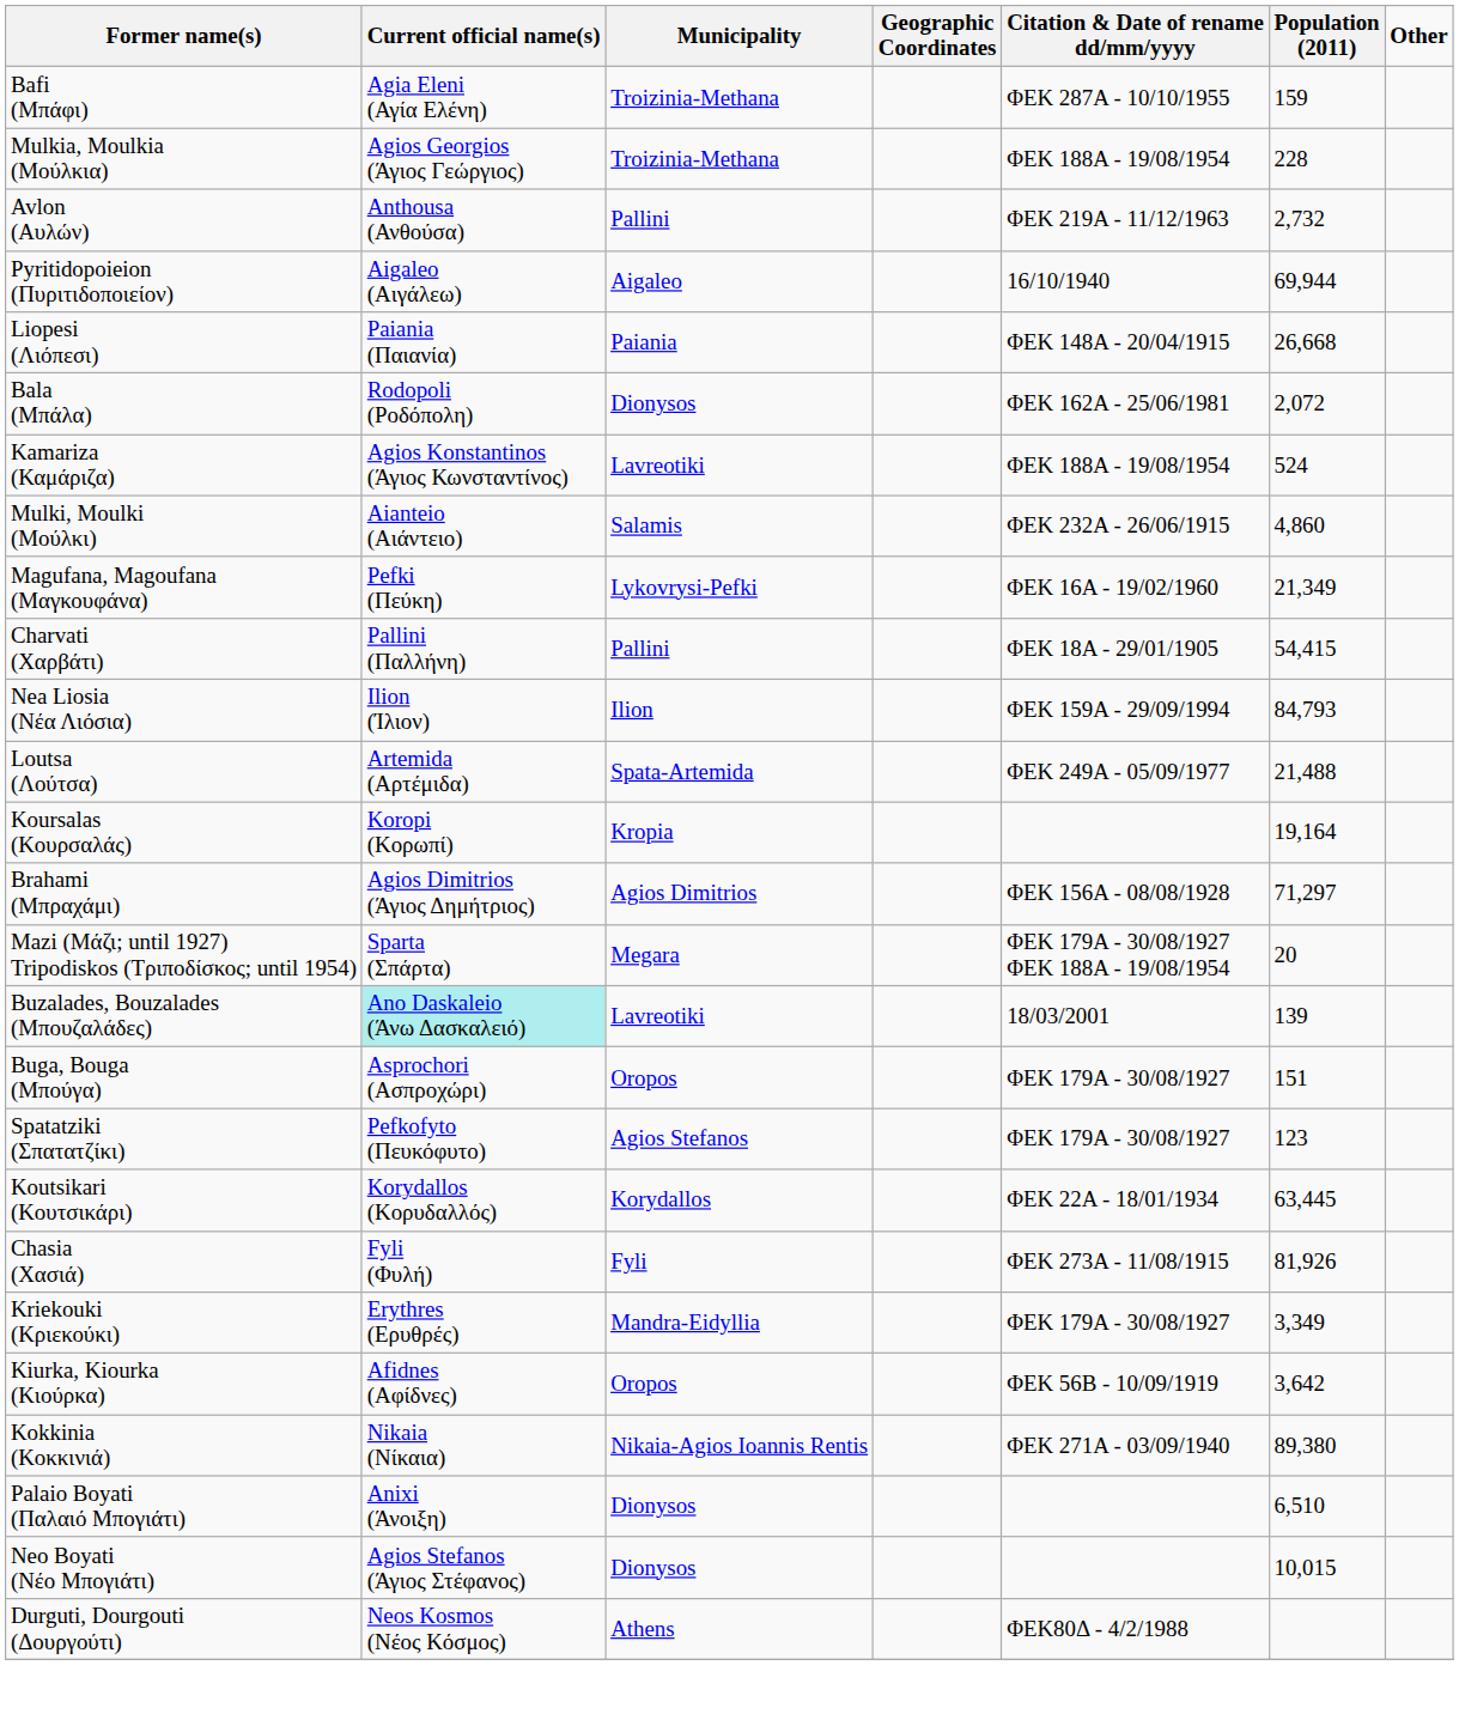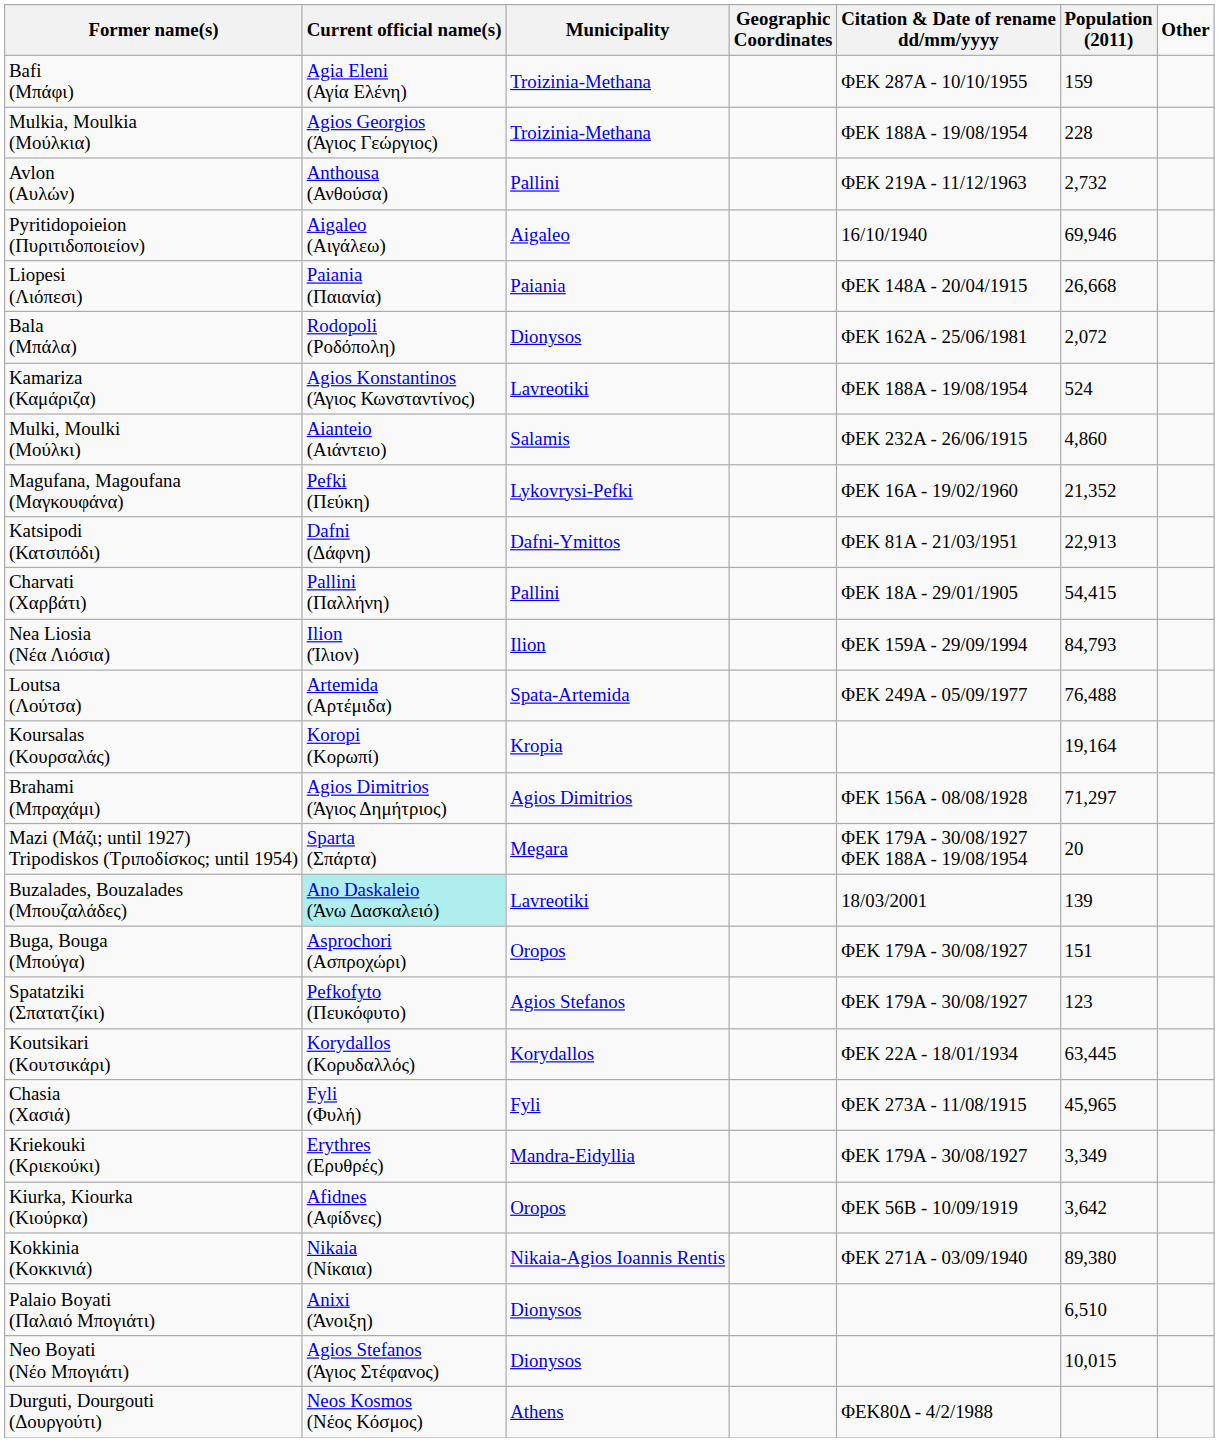 <table class="wikitable">
 <tr>
 <th><strong> Former name(s)</strong></th>
 <th><strong> Current official name(s)</strong></th>
 <th><strong>Municipality</strong></th>
 <th><strong> Geographic</strong><br><strong>Coordinates</strong></th>
 <th><strong> Citation & Date of rename<br>dd/mm/yyyy</strong></th>
 <th><strong> Population</strong><br><strong>(2011)</strong></th>
 <td><strong> Other</strong></td>
 </tr>
 <tr>
 <td>Bafi <br> (Μπάφι)</td>
 <td><a href='#'>Agia Eleni</a> <br> (Αγία Ελένη)</td>
 <td><a href='#'>Troizinia-Methana</a></td>
 <td></td>
 <td>ΦΕΚ 287Α - 10/10/1955</td>
 <td>159</td>
 <td></td>
 </tr>
 <tr>
 <td>Mulkia, Moulkia <br> (Μούλκια)</td>
 <td><a href='#'>Agios Georgios</a> <br> (Άγιος Γεώργιος)</td>
 <td><a href='#'>Troizinia-Methana</a></td>
 <td></td>
 <td>ΦΕΚ 188Α - 19/08/1954</td>
 <td>228</td>
 <td></td>
 </tr>
 <tr>
 <td>Avlon <br> (Αυλών)</td>
 <td><a href='#'>Anthousa</a> <br> (Ανθούσα)</td>
 <td><a href='#'>Pallini</a></td>
 <td></td>
 <td>ΦΕΚ 219Α - 11/12/1963</td>
 <td>2,732</td>
 <td></td>
 </tr>
 <tr>
 <td>Pyritidopoieion <br> (Πυριτιδοποιείον)</td>
 <td><a href='#'>Aigaleo</a> <br> (Αιγάλεω)</td>
 <td><a href='#'>Aigaleo</a></td>
 <td></td>
 <td>16/10/1940</td>
-<td>69,944</td>
+<td>69,946</td>
 <td></td>
 </tr>
 <tr>
 <td>Liopesi <br> (Λιόπεσι)</td>
 <td><a href='#'>Paiania</a> <br> (Παιανία)</td>
 <td><a href='#'>Paiania</a></td>
 <td></td>
 <td>ΦΕΚ 148Α - 20/04/1915</td>
 <td>26,668</td>
 <td></td>
 </tr>
 <tr>
 <td>Bala <br> (Μπάλα)</td>
 <td><a href='#'>Rodopoli</a> <br> (Ροδόπολη)</td>
 <td><a href='#'>Dionysos</a></td>
 <td></td>
 <td>ΦΕΚ 162Α - 25/06/1981</td>
 <td>2,072</td>
 <td></td>
 </tr>
 <tr>
 <td>Kamariza <br> (Καμάριζα)</td>
 <td><a href='#'>Agios Konstantinos</a> <br> (Άγιος Κωνσταντίνος)</td>
 <td><a href='#'>Lavreotiki</a></td>
 <td></td>
 <td>ΦΕΚ 188Α - 19/08/1954</td>
 <td>524</td>
 <td></td>
 </tr>
 <tr>
 <td>Mulki, Moulki <br> (Μούλκι)</td>
 <td><a href='#'>Aianteio</a> <br> (Αιάντειο)</td>
 <td><a href='#'>Salamis</a></td>
 <td></td>
 <td>ΦΕΚ 232Α - 26/06/1915</td>
 <td>4,860</td>
 <td></td>
 </tr>
 <tr>
 <td>Magufana, Magoufana <br> (Μαγκουφάνα)</td>
 <td><a href='#'>Pefki</a> <br> (Πεύκη)</td>
 <td><a href='#'>Lykovrysi-Pefki</a></td>
 <td></td>
 <td>ΦΕΚ 16Α - 19/02/1960</td>
-<td>21,349</td>
+<td>21,352</td>
+<td></td>
+</tr>
+<tr>
+<td>Katsipodi <br> (Κατσιπόδι)</td>
+<td><a href='#'>Dafni</a> <br> (Δάφνη)</td>
+<td><a href='#'>Dafni-Ymittos</a></td>
+<td></td>
+<td>ΦΕΚ 81Α - 21/03/1951</td>
+<td>22,913</td>
 <td></td>
 </tr>
 <tr>
 <td>Charvati <br> (Χαρβάτι)</td>
 <td><a href='#'>Pallini</a> <br> (Παλλήνη)</td>
 <td><a href='#'>Pallini</a></td>
 <td></td>
 <td>ΦΕΚ 18Α - 29/01/1905</td>
 <td>54,415</td>
 <td></td>
 </tr>
 <tr>
 <td>Nea Liosia <br> (Νέα Λιόσια)</td>
 <td><a href='#'>Ilion</a> <br> (Ίλιον)</td>
 <td><a href='#'>Ilion</a></td>
 <td></td>
 <td>ΦΕΚ 159Α - 29/09/1994</td>
 <td>84,793</td>
 <td></td>
 </tr>
 <tr>
 <td>Loutsa <br> (Λούτσα)</td>
 <td><a href='#'>Artemida</a> <br> (Αρτέμιδα)</td>
 <td><a href='#'>Spata-Artemida</a></td>
 <td></td>
 <td>ΦΕΚ 249Α - 05/09/1977</td>
-<td>21,488</td>
+<td>76,488</td>
 <td></td>
 </tr>
 <tr>
 <td>Koursalas <br> (Κουρσαλάς)</td>
 <td><a href='#'>Koropi</a> <br> (Κορωπί)</td>
 <td><a href='#'>Kropia</a></td>
 <td></td>
 <td></td>
 <td>19,164</td>
 <td></td>
 </tr>
 <tr>
 <td>Brahami <br> (Μπραχάμι)</td>
 <td><a href='#'>Agios Dimitrios</a> <br> (Άγιος Δημήτριος)</td>
 <td><a href='#'>Agios Dimitrios</a></td>
 <td></td>
 <td>ΦΕΚ 156Α - 08/08/1928</td>
 <td>71,297</td>
 <td></td>
 </tr>
 <tr>
 <td>Mazi (Μάζι; until 1927) <br> Tripodiskos (Τριποδίσκος; until 1954)</td>
 <td><a href='#'>Sparta</a> <br> (Σπάρτα)</td>
 <td><a href='#'>Megara</a></td>
 <td></td>
 <td>ΦΕΚ 179Α - 30/08/1927 <br> ΦΕΚ 188Α - 19/08/1954</td>
 <td>20</td>
 <td></td>
 </tr>
 <tr>
 <td>Buzalades, Bouzalades <br> (Μπουζαλάδες)</td>
 <td style="background: paleturquoise;"><a href='#'>Ano Daskaleio</a> <br> (Άνω Δασκαλειό)</td>
 <td><a href='#'>Lavreotiki</a></td>
 <td></td>
 <td>18/03/2001</td>
 <td>139</td>
 <td></td>
 </tr>
 <tr>
 <td>Buga, Bouga <br> (Μπούγα)</td>
 <td><a href='#'>Asprochori</a> <br> (Ασπροχώρι)</td>
 <td><a href='#'>Oropos</a></td>
 <td></td>
 <td>ΦΕΚ 179Α - 30/08/1927</td>
 <td>151</td>
 <td></td>
 </tr>
 <tr>
 <td>Spatatziki <br> (Σπατατζίκι)</td>
 <td><a href='#'>Pefkofyto</a> <br> (Πευκόφυτο)</td>
 <td><a href='#'>Agios Stefanos</a></td>
 <td></td>
 <td>ΦΕΚ 179Α - 30/08/1927</td>
 <td>123</td>
 <td></td>
 </tr>
 <tr>
 <td>Koutsikari <br> (Κουτσικάρι)</td>
 <td><a href='#'>Korydallos</a> <br> (Κορυδαλλός)</td>
 <td><a href='#'>Korydallos</a></td>
 <td></td>
 <td>ΦΕΚ 22Α - 18/01/1934</td>
 <td>63,445</td>
 <td></td>
 </tr>
 <tr>
 <td>Chasia <br> (Χασιά)</td>
 <td><a href='#'>Fyli</a> <br> (Φυλή)</td>
 <td><a href='#'>Fyli</a></td>
 <td></td>
 <td>ΦΕΚ 273Α - 11/08/1915</td>
-<td>81,926</td>
+<td>45,965</td>
 <td></td>
 </tr>
 <tr>
 <td>Kriekouki <br> (Κριεκούκι)</td>
 <td><a href='#'>Erythres</a> <br> (Ερυθρές)</td>
 <td><a href='#'>Mandra-Eidyllia</a></td>
 <td></td>
 <td>ΦΕΚ 179Α - 30/08/1927</td>
 <td>3,349</td>
 <td></td>
 </tr>
 <tr>
 <td>Kiurka, Kiourka <br> (Κιούρκα)</td>
 <td><a href='#'>Afidnes</a> <br> (Αφίδνες)</td>
 <td><a href='#'>Oropos</a></td>
 <td></td>
 <td>ΦΕΚ 56Β - 10/09/1919</td>
 <td>3,642</td>
 <td></td>
 </tr>
 <tr>
 <td>Kokkinia <br> (Κοκκινιά)</td>
 <td><a href='#'>Nikaia</a> <br> (Νίκαια)</td>
 <td><a href='#'>Nikaia-Agios Ioannis Rentis</a></td>
 <td></td>
 <td>ΦΕΚ 271Α - 03/09/1940</td>
 <td>89,380</td>
 <td></td>
 </tr>
 <tr>
 <td>Palaio Boyati <br> (Παλαιό Μπογιάτι)</td>
 <td><a href='#'>Anixi</a> <br> (Άνοιξη)</td>
 <td><a href='#'>Dionysos</a></td>
 <td></td>
 <td></td>
 <td>6,510</td>
 <td></td>
 </tr>
 <tr>
 <td>Neo Boyati <br> (Νέο Μπογιάτι)</td>
 <td><a href='#'>Agios Stefanos</a> <br> (Άγιος Στέφανος)</td>
 <td><a href='#'>Dionysos</a></td>
 <td></td>
 <td></td>
 <td>10,015</td>
 <td></td>
 </tr>
 <tr>
 <td>Durguti, Dourgouti <br> (Δουργούτι)</td>
 <td><a href='#'>Neos Kosmos</a> <br> (Νέος Κόσμος)</td>
 <td><a href='#'>Athens</a></td>
 <td></td>
 <td>ΦΕΚ80Δ - 4/2/1988</td>
 <td></td>
 <td></td>
 </tr>
 <tr>
 </tr>
 </table>
